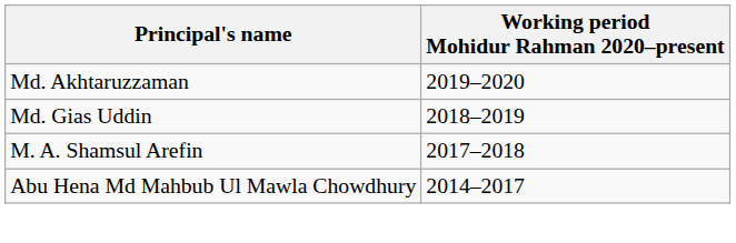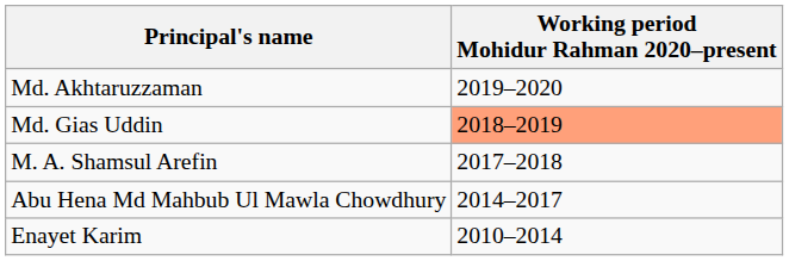 <table class="wikitable sortable">
 <tr>
 <th>Principal's name</th>
 <th>Working period<br>Mohidur Rahman 2020–present</th>
 </tr>
 <tr>
 <td>Md. Akhtaruzzaman</td>
 <td>2019–2020</td>
 </tr>
 <tr>
 <td>Md. Gias Uddin</td>
-<td>2018–2019</td>
+<td style="background: lightsalmon;">2018–2019</td>
 </tr>
 <tr>
 <td>M. A. Shamsul Arefin</td>
 <td>2017–2018</td>
 </tr>
 <tr>
 <td>Abu Hena Md Mahbub Ul Mawla Chowdhury</td>
 <td>2014–2017</td>
 </tr>
+<tr>
+<td>Enayet Karim</td>
+<td>2010–2014</td>
+</tr>
 </table>
